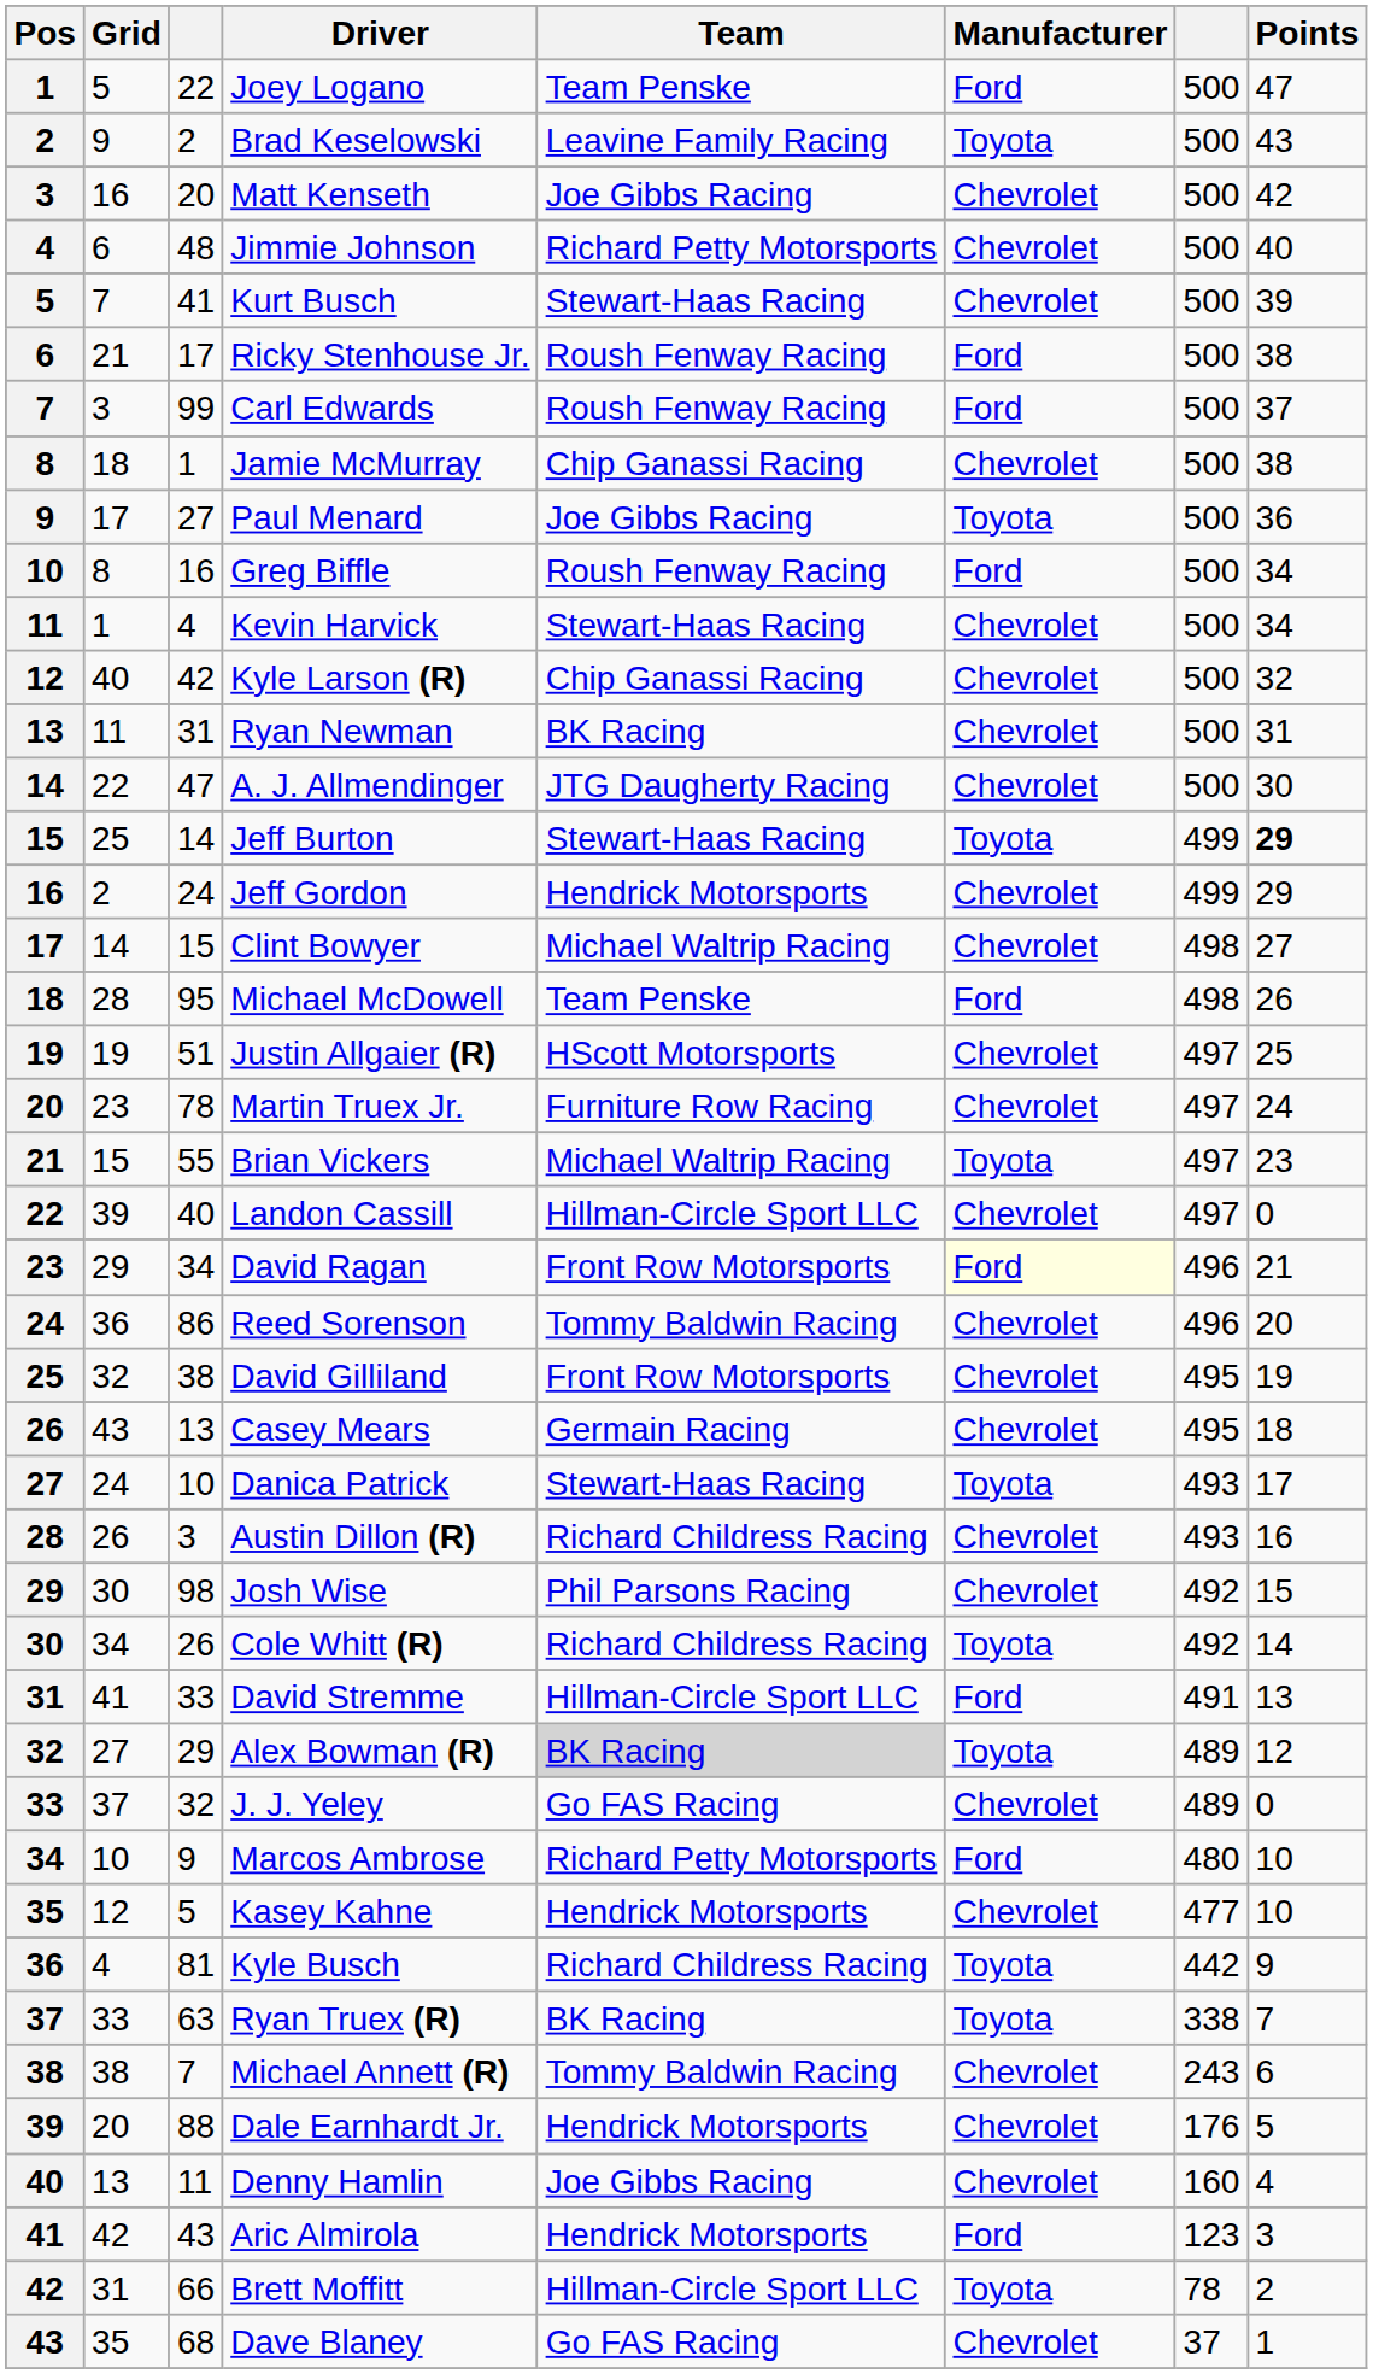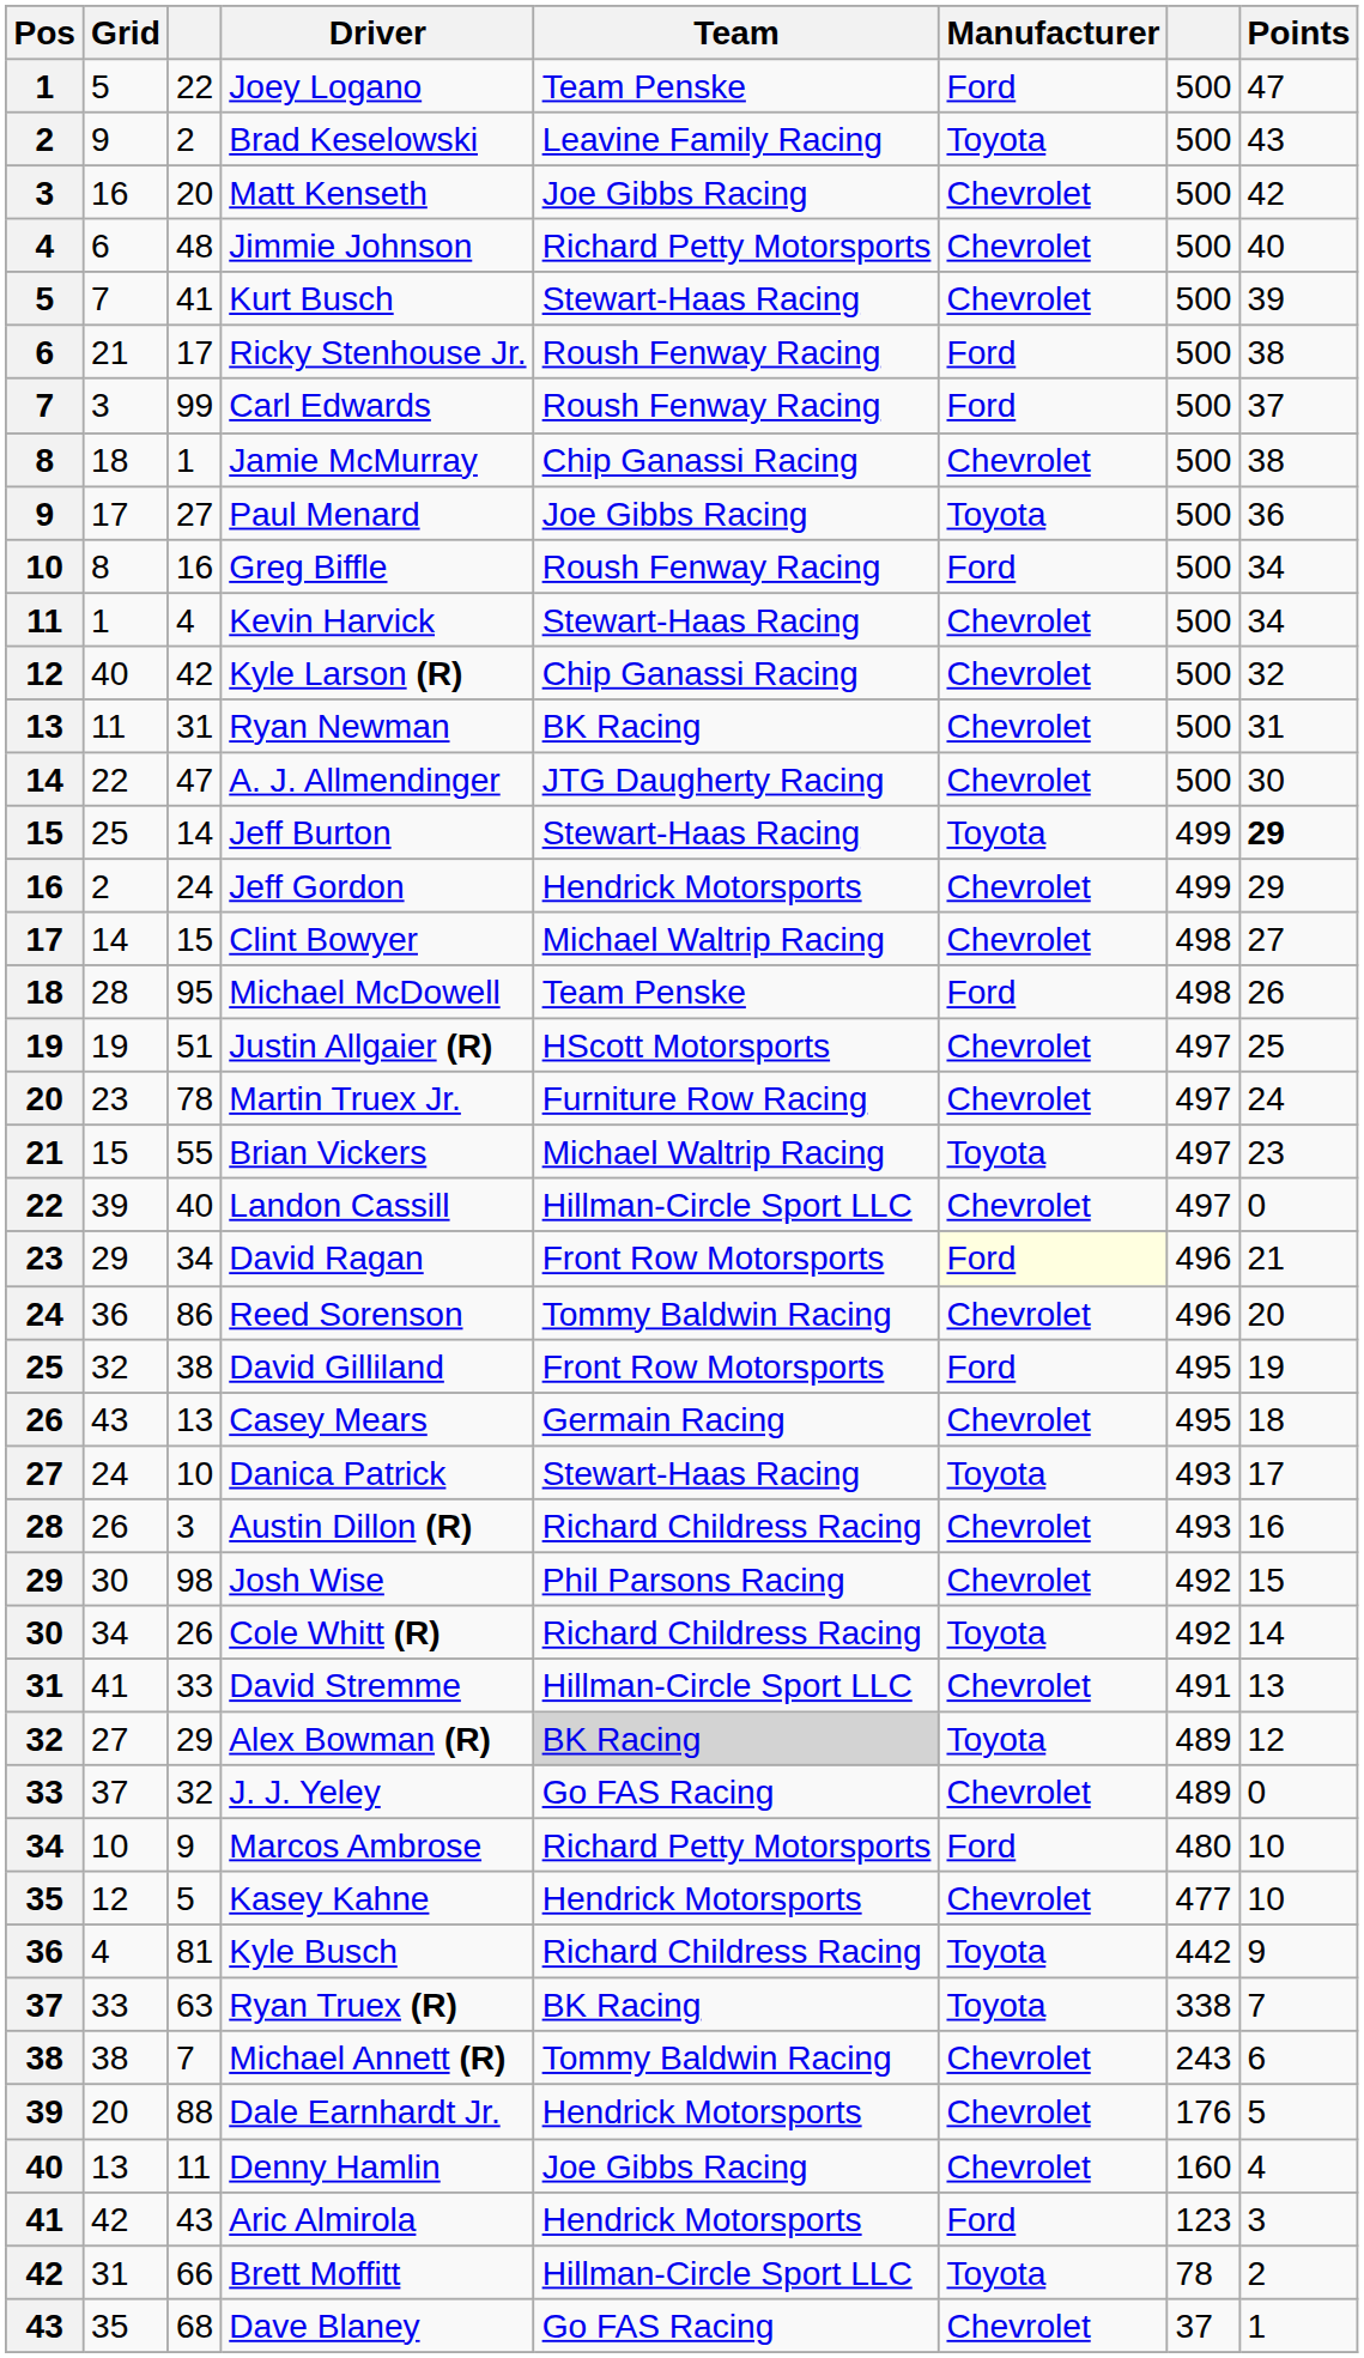 <table class="wikitable" style="font-size:95%">
 <tr>
 <th>Pos</th>
 <th>Grid</th>
 <th></th>
 <th>Driver</th>
 <th>Team</th>
 <th>Manufacturer</th>
 <th></th>
 <th>Points</th>
 </tr>
 <tr>
 <th>1</th>
 <td>5</td>
 <td>22</td>
 <td><a href='#'>Joey Logano</a></td>
 <td><a href='#'>Team Penske</a></td>
 <td><a href='#'>Ford</a></td>
 <td>500</td>
 <td>47</td>
 </tr>
 <tr>
 <th>2</th>
 <td>9</td>
 <td>2</td>
 <td><a href='#'>Brad Keselowski</a></td>
 <td><a href='#'>Leavine Family Racing</a></td>
 <td><a href='#'>Toyota</a></td>
 <td>500</td>
 <td>43</td>
 </tr>
 <tr>
 <th>3</th>
 <td>16</td>
 <td>20</td>
 <td><a href='#'>Matt Kenseth</a></td>
 <td><a href='#'>Joe Gibbs Racing</a></td>
 <td><a href='#'>Chevrolet</a></td>
 <td>500</td>
 <td>42</td>
 </tr>
 <tr>
 <th>4</th>
 <td>6</td>
 <td>48</td>
 <td><a href='#'>Jimmie Johnson</a></td>
 <td><a href='#'>Richard Petty Motorsports</a></td>
 <td><a href='#'>Chevrolet</a></td>
 <td>500</td>
 <td>40</td>
 </tr>
 <tr>
 <th>5</th>
 <td>7</td>
 <td>41</td>
 <td><a href='#'>Kurt Busch</a></td>
 <td><a href='#'>Stewart-Haas Racing</a></td>
 <td><a href='#'>Chevrolet</a></td>
 <td>500</td>
 <td>39</td>
 </tr>
 <tr>
 <th>6</th>
 <td>21</td>
 <td>17</td>
 <td><a href='#'>Ricky Stenhouse Jr.</a></td>
 <td><a href='#'>Roush Fenway Racing</a></td>
 <td><a href='#'>Ford</a></td>
 <td>500</td>
 <td>38</td>
 </tr>
 <tr>
 <th>7</th>
 <td>3</td>
 <td>99</td>
 <td><a href='#'>Carl Edwards</a></td>
 <td><a href='#'>Roush Fenway Racing</a></td>
 <td><a href='#'>Ford</a></td>
 <td>500</td>
 <td>37</td>
 </tr>
 <tr>
 <th>8</th>
 <td>18</td>
 <td>1</td>
 <td><a href='#'>Jamie McMurray</a></td>
 <td><a href='#'>Chip Ganassi Racing</a></td>
 <td><a href='#'>Chevrolet</a></td>
 <td>500</td>
 <td>38</td>
 </tr>
 <tr>
 <th>9</th>
 <td>17</td>
 <td>27</td>
 <td><a href='#'>Paul Menard</a></td>
 <td><a href='#'>Joe Gibbs Racing</a></td>
 <td><a href='#'>Toyota</a></td>
 <td>500</td>
 <td>36</td>
 </tr>
 <tr>
 <th>10</th>
 <td>8</td>
 <td>16</td>
 <td><a href='#'>Greg Biffle</a></td>
 <td><a href='#'>Roush Fenway Racing</a></td>
 <td><a href='#'>Ford</a></td>
 <td>500</td>
 <td>34</td>
 </tr>
 <tr>
 <th>11</th>
 <td>1</td>
 <td>4</td>
 <td><a href='#'>Kevin Harvick</a></td>
 <td><a href='#'>Stewart-Haas Racing</a></td>
 <td><a href='#'>Chevrolet</a></td>
 <td>500</td>
 <td>34</td>
 </tr>
 <tr>
 <th>12</th>
 <td>40</td>
 <td>42</td>
 <td><a href='#'>Kyle Larson</a> <strong>(R)</strong></td>
 <td><a href='#'>Chip Ganassi Racing</a></td>
 <td><a href='#'>Chevrolet</a></td>
 <td>500</td>
 <td>32</td>
 </tr>
 <tr>
 <th>13</th>
 <td>11</td>
 <td>31</td>
 <td><a href='#'>Ryan Newman</a></td>
 <td><a href='#'>BK Racing</a></td>
 <td><a href='#'>Chevrolet</a></td>
 <td>500</td>
 <td>31</td>
 </tr>
 <tr>
 <th>14</th>
 <td>22</td>
 <td>47</td>
 <td><a href='#'>A. J. Allmendinger</a></td>
 <td><a href='#'>JTG Daugherty Racing</a></td>
 <td><a href='#'>Chevrolet</a></td>
 <td>500</td>
 <td>30</td>
 </tr>
 <tr>
 <th>15</th>
 <td>25</td>
 <td>14</td>
 <td><a href='#'>Jeff Burton</a></td>
 <td><a href='#'>Stewart-Haas Racing</a></td>
 <td><a href='#'>Toyota</a></td>
 <td>499</td>
 <td><strong>29</strong></td>
 </tr>
 <tr>
 <th>16</th>
 <td>2</td>
 <td>24</td>
 <td><a href='#'>Jeff Gordon</a></td>
 <td><a href='#'>Hendrick Motorsports</a></td>
 <td><a href='#'>Chevrolet</a></td>
 <td>499</td>
 <td>29</td>
 </tr>
 <tr>
 <th>17</th>
 <td>14</td>
 <td>15</td>
 <td><a href='#'>Clint Bowyer</a></td>
 <td><a href='#'>Michael Waltrip Racing</a></td>
 <td><a href='#'>Chevrolet</a></td>
 <td>498</td>
 <td>27</td>
 </tr>
 <tr>
 <th>18</th>
 <td>28</td>
 <td>95</td>
 <td><a href='#'>Michael McDowell</a></td>
 <td><a href='#'>Team Penske</a></td>
 <td><a href='#'>Ford</a></td>
 <td>498</td>
 <td>26</td>
 </tr>
 <tr>
 <th>19</th>
 <td>19</td>
 <td>51</td>
 <td><a href='#'>Justin Allgaier</a> <strong>(R)</strong></td>
 <td><a href='#'>HScott Motorsports</a></td>
 <td><a href='#'>Chevrolet</a></td>
 <td>497</td>
 <td>25</td>
 </tr>
 <tr>
 <th>20</th>
 <td>23</td>
 <td>78</td>
 <td><a href='#'>Martin Truex Jr.</a></td>
 <td><a href='#'>Furniture Row Racing</a></td>
 <td><a href='#'>Chevrolet</a></td>
 <td>497</td>
 <td>24</td>
 </tr>
 <tr>
 <th>21</th>
 <td>15</td>
 <td>55</td>
 <td><a href='#'>Brian Vickers</a></td>
 <td><a href='#'>Michael Waltrip Racing</a></td>
 <td><a href='#'>Toyota</a></td>
 <td>497</td>
 <td>23</td>
 </tr>
 <tr>
 <th>22</th>
 <td>39</td>
 <td>40</td>
 <td><a href='#'>Landon Cassill</a></td>
 <td><a href='#'>Hillman-Circle Sport LLC</a></td>
 <td><a href='#'>Chevrolet</a></td>
 <td>497</td>
 <td>0</td>
 </tr>
 <tr>
 <th>23</th>
 <td>29</td>
 <td>34</td>
 <td><a href='#'>David Ragan</a></td>
 <td><a href='#'>Front Row Motorsports</a></td>
 <td style="background: lightyellow;"><a href='#'>Ford</a></td>
 <td>496</td>
 <td>21</td>
 </tr>
 <tr>
 <th>24</th>
 <td>36</td>
 <td>86</td>
 <td><a href='#'>Reed Sorenson</a></td>
 <td><a href='#'>Tommy Baldwin Racing</a></td>
 <td><a href='#'>Chevrolet</a></td>
 <td>496</td>
 <td>20</td>
 </tr>
 <tr>
 <th>25</th>
 <td>32</td>
 <td>38</td>
 <td><a href='#'>David Gilliland</a></td>
 <td><a href='#'>Front Row Motorsports</a></td>
-<td><a href='#'>Chevrolet</a></td>
+<td><a href='#'>Ford</a></td>
 <td>495</td>
 <td>19</td>
 </tr>
 <tr>
 <th>26</th>
 <td>43</td>
 <td>13</td>
 <td><a href='#'>Casey Mears</a></td>
 <td><a href='#'>Germain Racing</a></td>
 <td><a href='#'>Chevrolet</a></td>
 <td>495</td>
 <td>18</td>
 </tr>
 <tr>
 <th>27</th>
 <td>24</td>
 <td>10</td>
 <td><a href='#'>Danica Patrick</a></td>
 <td><a href='#'>Stewart-Haas Racing</a></td>
 <td><a href='#'>Toyota</a></td>
 <td>493</td>
 <td>17</td>
 </tr>
 <tr>
 <th>28</th>
 <td>26</td>
 <td>3</td>
 <td><a href='#'>Austin Dillon</a> <strong>(R)</strong></td>
 <td><a href='#'>Richard Childress Racing</a></td>
 <td><a href='#'>Chevrolet</a></td>
 <td>493</td>
 <td>16</td>
 </tr>
 <tr>
 <th>29</th>
 <td>30</td>
 <td>98</td>
 <td><a href='#'>Josh Wise</a></td>
 <td><a href='#'>Phil Parsons Racing</a></td>
 <td><a href='#'>Chevrolet</a></td>
 <td>492</td>
 <td>15</td>
 </tr>
 <tr>
 <th>30</th>
 <td>34</td>
 <td>26</td>
 <td><a href='#'>Cole Whitt</a> <strong>(R)</strong></td>
 <td><a href='#'>Richard Childress Racing</a></td>
 <td><a href='#'>Toyota</a></td>
 <td>492</td>
 <td>14</td>
 </tr>
 <tr>
 <th>31</th>
 <td>41</td>
 <td>33</td>
 <td><a href='#'>David Stremme</a></td>
 <td><a href='#'>Hillman-Circle Sport LLC</a></td>
-<td><a href='#'>Ford</a></td>
+<td><a href='#'>Chevrolet</a></td>
 <td>491</td>
 <td>13</td>
 </tr>
 <tr>
 <th>32</th>
 <td>27</td>
 <td>29</td>
 <td><a href='#'>Alex Bowman</a> <strong>(R)</strong></td>
 <td style="background: lightgrey;"><a href='#'>BK Racing</a></td>
 <td><a href='#'>Toyota</a></td>
 <td>489</td>
 <td>12</td>
 </tr>
 <tr>
 <th>33</th>
 <td>37</td>
 <td>32</td>
 <td><a href='#'>J. J. Yeley</a></td>
 <td><a href='#'>Go FAS Racing</a></td>
 <td><a href='#'>Chevrolet</a></td>
 <td>489</td>
 <td>0</td>
 </tr>
 <tr>
 <th>34</th>
 <td>10</td>
 <td>9</td>
 <td><a href='#'>Marcos Ambrose</a></td>
 <td><a href='#'>Richard Petty Motorsports</a></td>
 <td><a href='#'>Ford</a></td>
 <td>480</td>
 <td>10</td>
 </tr>
 <tr>
 <th>35</th>
 <td>12</td>
 <td>5</td>
 <td><a href='#'>Kasey Kahne</a></td>
 <td><a href='#'>Hendrick Motorsports</a></td>
 <td><a href='#'>Chevrolet</a></td>
 <td>477</td>
 <td>10</td>
 </tr>
 <tr>
 <th>36</th>
 <td>4</td>
 <td>81</td>
 <td><a href='#'>Kyle Busch</a></td>
 <td><a href='#'>Richard Childress Racing</a></td>
 <td><a href='#'>Toyota</a></td>
 <td>442</td>
 <td>9</td>
 </tr>
 <tr>
 <th>37</th>
 <td>33</td>
 <td>63</td>
 <td><a href='#'>Ryan Truex</a> <strong>(R)</strong></td>
 <td><a href='#'>BK Racing</a></td>
 <td><a href='#'>Toyota</a></td>
 <td>338</td>
 <td>7</td>
 </tr>
 <tr>
 <th>38</th>
 <td>38</td>
 <td>7</td>
 <td><a href='#'>Michael Annett</a> <strong>(R)</strong></td>
 <td><a href='#'>Tommy Baldwin Racing</a></td>
 <td><a href='#'>Chevrolet</a></td>
 <td>243</td>
 <td>6</td>
 </tr>
 <tr>
 <th>39</th>
 <td>20</td>
 <td>88</td>
 <td><a href='#'>Dale Earnhardt Jr.</a></td>
 <td><a href='#'>Hendrick Motorsports</a></td>
 <td><a href='#'>Chevrolet</a></td>
 <td>176</td>
 <td>5</td>
 </tr>
 <tr>
 <th>40</th>
 <td>13</td>
 <td>11</td>
 <td><a href='#'>Denny Hamlin</a></td>
 <td><a href='#'>Joe Gibbs Racing</a></td>
 <td><a href='#'>Chevrolet</a></td>
 <td>160</td>
 <td>4</td>
 </tr>
 <tr>
 <th>41</th>
 <td>42</td>
 <td>43</td>
 <td><a href='#'>Aric Almirola</a></td>
 <td><a href='#'>Hendrick Motorsports</a></td>
 <td><a href='#'>Ford</a></td>
 <td>123</td>
 <td>3</td>
 </tr>
 <tr>
 <th>42</th>
 <td>31</td>
 <td>66</td>
 <td><a href='#'>Brett Moffitt</a></td>
 <td><a href='#'>Hillman-Circle Sport LLC</a></td>
 <td><a href='#'>Toyota</a></td>
 <td>78</td>
 <td>2</td>
 </tr>
 <tr>
 <th>43</th>
 <td>35</td>
 <td>68</td>
 <td><a href='#'>Dave Blaney</a></td>
 <td><a href='#'>Go FAS Racing</a></td>
 <td><a href='#'>Chevrolet</a></td>
 <td>37</td>
 <td>1</td>
 </tr>
 </table>
